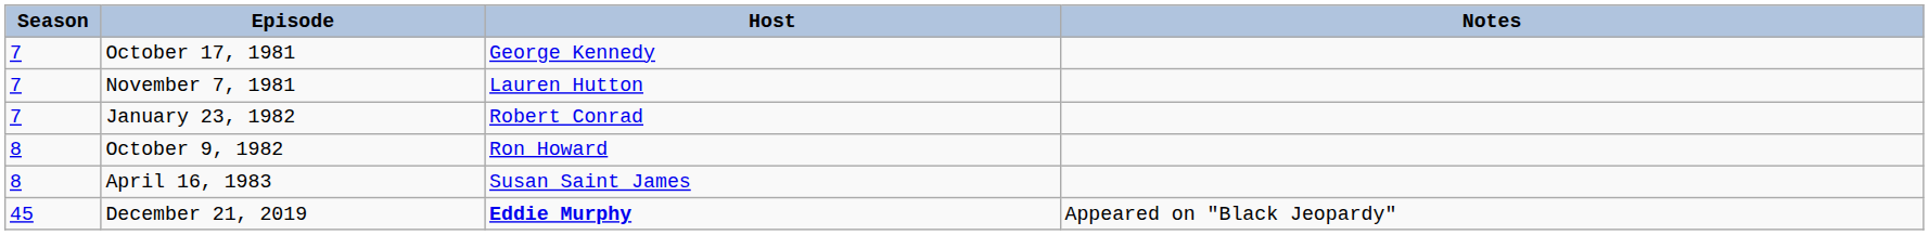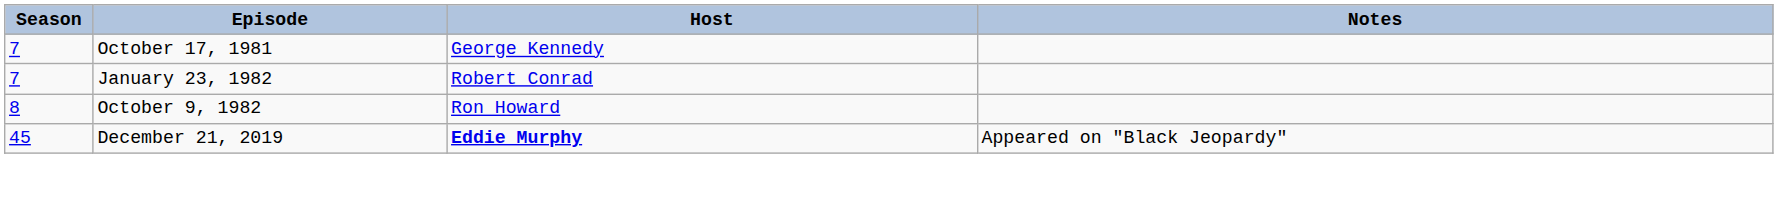 <table class="wikitable" style="width:100%;">
 <tr>
 <th style="background:#B0C4DE;" width="5%">Season</th>
 <th style="background:#B0C4DE;" width="20%">Episode</th>
 <th style="background:#B0C4DE;" width="30%">Host</th>
 <th style="background:#B0C4DE;" width="45%">Notes</th>
 </tr>
 <tr>
 <td><a href='#'>7</a></td>
 <td>October 17, 1981</td>
 <td><a href='#'>George Kennedy</a></td>
 <td></td>
 </tr>
 <tr>
 <td><a href='#'>7</a></td>
-<td>November 7, 1981</td>
-<td><a href='#'>Lauren Hutton</a></td>
-<td></td>
-</tr>
-<tr>
-<td><a href='#'>7</a></td>
 <td>January 23, 1982</td>
 <td><a href='#'>Robert Conrad</a></td>
 <td></td>
 </tr>
 <tr>
 <td><a href='#'>8</a></td>
 <td>October 9, 1982</td>
 <td><a href='#'>Ron Howard</a></td>
 <td></td>
 </tr>
 <tr>
-<td><a href='#'>8</a></td>
-<td>April 16, 1983</td>
-<td><a href='#'>Susan Saint James</a></td>
-<td></td>
-</tr>
-<tr>
 <td><a href='#'>45</a></td>
 <td>December 21, 2019</td>
 <td><strong><a href='#'>Eddie Murphy</a></strong></td>
 <td>Appeared on "Black Jeopardy"</td>
 </tr>
 </table>
